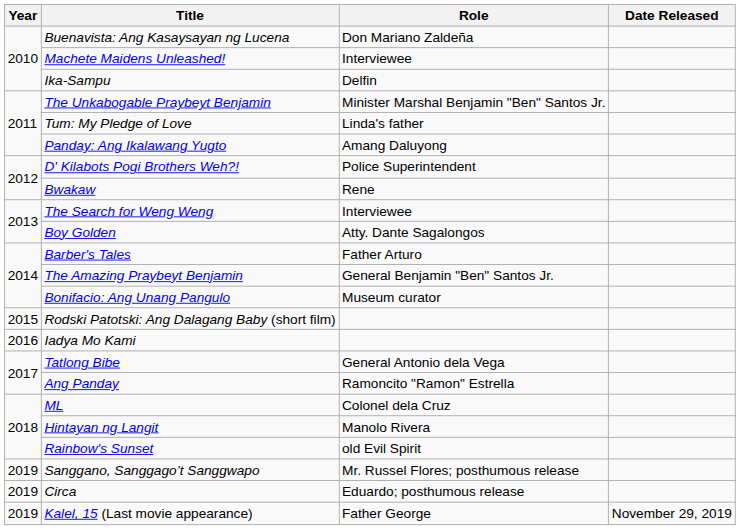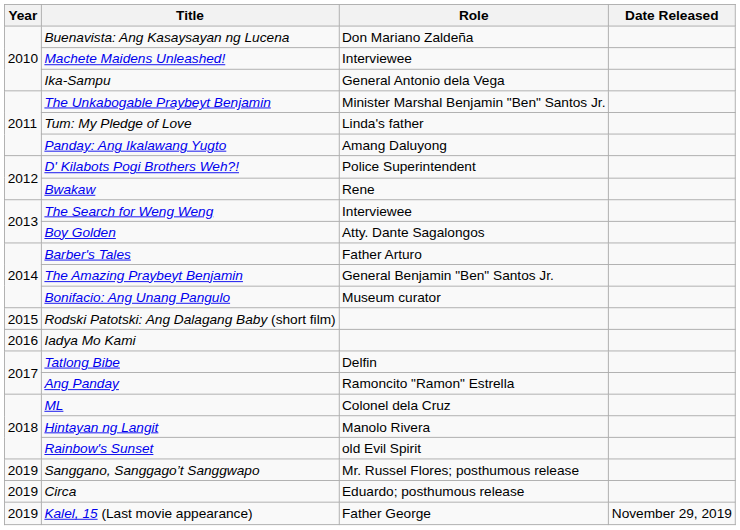 <table class="wikitable" style="font-size: 95%;">
 <tr>
 <th>Year</th>
 <th>Title</th>
 <th>Role</th>
 <th>Date Released</th>
 </tr>
 <tr>
 <td rowspan="3">2010</td>
 <td><em>Buenavista: Ang Kasaysayan ng Lucena</em></td>
 <td>Don Mariano Zaldeña</td>
 <td></td>
 </tr>
 <tr>
 <td><em><a href='#'>Machete Maidens Unleashed!</a></em></td>
 <td>Interviewee</td>
 <td></td>
 </tr>
 <tr>
 <td><em>Ika-Sampu</em></td>
-<td>Delfin</td>
+<td>General Antonio dela Vega</td>
 <td></td>
 </tr>
 <tr>
 <td rowspan="3">2011</td>
 <td><em><a href='#'>The Unkabogable Praybeyt Benjamin</a></em></td>
 <td>Minister Marshal Benjamin "Ben" Santos Jr.</td>
 <td></td>
 </tr>
 <tr>
 <td><em>Tum: My Pledge of Love</em></td>
 <td>Linda's father</td>
 <td></td>
 </tr>
 <tr>
 <td><em><a href='#'>Panday: Ang Ikalawang Yugto</a></em></td>
 <td>Amang Daluyong</td>
 <td></td>
 </tr>
 <tr>
 <td rowspan="2">2012</td>
 <td><em><a href='#'>D' Kilabots Pogi Brothers Weh?!</a></em></td>
 <td>Police Superintendent</td>
 <td></td>
 </tr>
 <tr>
 <td><em><a href='#'>Bwakaw</a></em></td>
 <td>Rene</td>
 <td></td>
 </tr>
 <tr>
 <td rowspan="2">2013</td>
 <td><em><a href='#'>The Search for Weng Weng</a></em></td>
 <td>Interviewee</td>
 <td></td>
 </tr>
 <tr>
 <td><em><a href='#'>Boy Golden</a></em></td>
 <td>Atty. Dante Sagalongos</td>
 <td></td>
 </tr>
 <tr>
 <td rowspan="3">2014</td>
 <td><em><a href='#'>Barber's Tales</a></em></td>
 <td>Father Arturo</td>
 <td></td>
 </tr>
 <tr>
 <td><em><a href='#'>The Amazing Praybeyt Benjamin</a></em></td>
 <td>General Benjamin "Ben" Santos Jr.</td>
 <td></td>
 </tr>
 <tr>
 <td><em><a href='#'>Bonifacio: Ang Unang Pangulo</a></em></td>
 <td>Museum curator</td>
 <td></td>
 </tr>
 <tr>
 <td>2015</td>
 <td><em>Rodski Patotski: Ang Dalagang Baby</em> (short film)</td>
 <td></td>
 <td></td>
 </tr>
 <tr>
 <td>2016</td>
 <td><em>Iadya Mo Kami</em></td>
 <td></td>
 <td></td>
 </tr>
 <tr>
 <td rowspan="2">2017</td>
 <td><em><a href='#'>Tatlong Bibe</a></em></td>
-<td>General Antonio dela Vega</td>
+<td>Delfin</td>
 <td></td>
 </tr>
 <tr>
 <td><em><a href='#'>Ang Panday</a></em></td>
 <td>Ramoncito "Ramon" Estrella</td>
 <td></td>
 </tr>
 <tr>
 <td rowspan="3">2018</td>
 <td><em><a href='#'>ML</a></em></td>
 <td>Colonel dela Cruz</td>
 <td></td>
 </tr>
 <tr>
 <td><em><a href='#'>Hintayan ng Langit</a></em></td>
 <td>Manolo Rivera</td>
 <td></td>
 </tr>
 <tr>
 <td><em><a href='#'>Rainbow's Sunset</a></em></td>
 <td>old Evil Spirit</td>
 <td></td>
 </tr>
 <tr>
 <td>2019</td>
 <td><em>Sanggano, Sanggago’t Sanggwapo</em></td>
 <td>Mr. Russel Flores; posthumous release</td>
 <td></td>
 </tr>
 <tr>
 <td>2019</td>
 <td><em>Circa</em></td>
 <td>Eduardo; posthumous release</td>
 <td></td>
 </tr>
 <tr>
 <td>2019</td>
 <td><em><a href='#'>Kalel, 15</a></em> (Last movie appearance)</td>
 <td>Father George</td>
 <td>November 29, 2019</td>
 </tr>
 </table>
